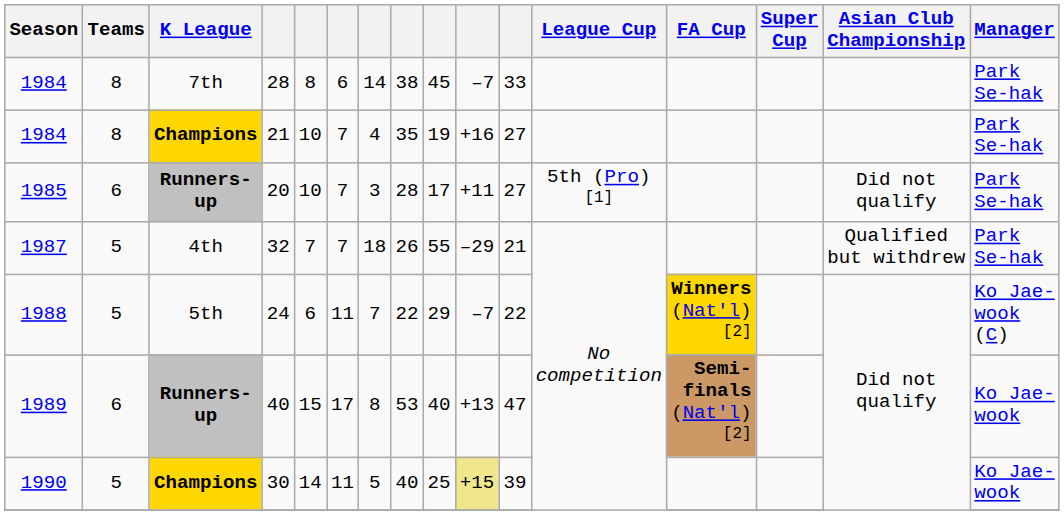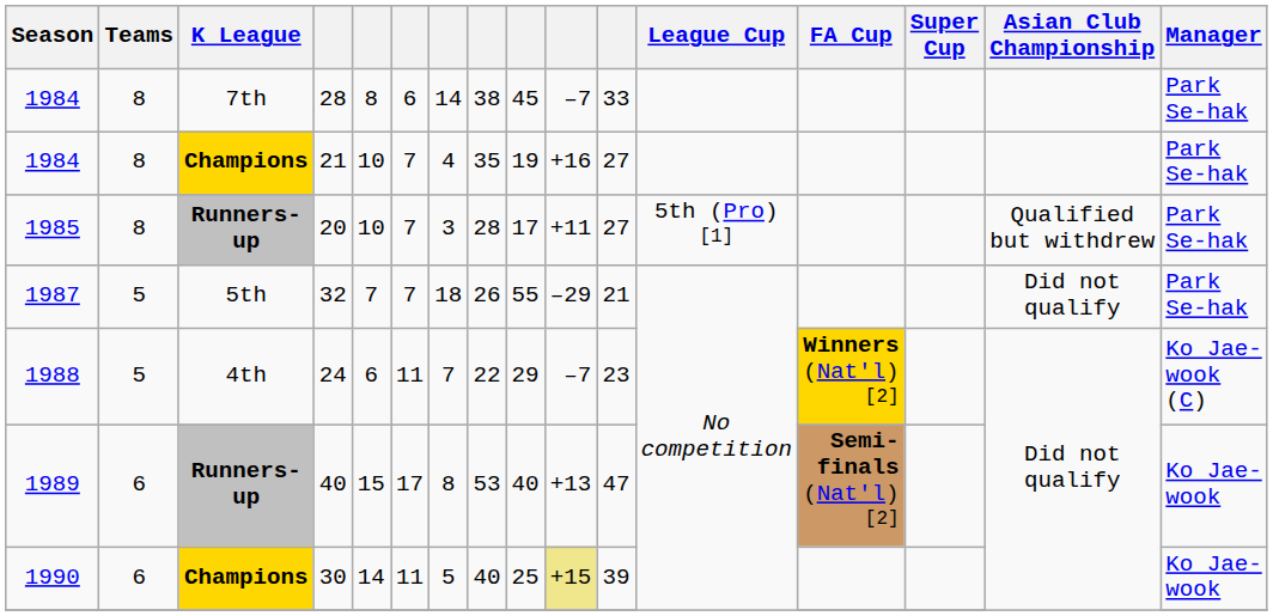 <table class="wikitable" style="text-align: center; font-size:95%;">
 <tr>
 <th>Season</th>
 <th>Teams</th>
 <th><a href='#'>K League</a></th>
 <th></th>
 <th></th>
 <th></th>
 <th></th>
 <th></th>
 <th></th>
 <th></th>
 <th></th>
 <th><a href='#'>League Cup</a></th>
 <th><a href='#'>FA Cup</a></th>
 <th><a href='#'>Super Cup</a></th>
 <th><a href='#'>Asian Club<br>Championship</a></th>
 <th><a href='#'>Manager</a></th>
 </tr>
 <tr>
 <td><a href='#'>1984</a></td>
 <td>8</td>
 <td>7th</td>
 <td>28</td>
 <td>8</td>
 <td>6</td>
 <td>14</td>
 <td>38</td>
 <td>45</td>
 <td align=right>–7</td>
 <td>33</td>
 <td></td>
 <td></td>
 <td></td>
 <td></td>
 <td align=left> <a href='#'>Park Se-hak</a></td>
 </tr>
 <tr>
 <td><a href='#'>1984</a></td>
 <td>8</td>
 <td bgcolor=gold><strong>Champions</strong></td>
 <td>21</td>
 <td>10</td>
 <td>7</td>
 <td>4</td>
 <td>35</td>
 <td>19</td>
 <td align=right>+16</td>
 <td>27</td>
 <td></td>
 <td></td>
 <td></td>
 <td></td>
 <td align=left> <a href='#'>Park Se-hak</a></td>
 </tr>
 <tr>
 <td><a href='#'>1985</a></td>
-<td>6</td>
+<td>8</td>
 <td bgcolor=silver><strong>Runners-up</strong></td>
 <td>20</td>
 <td>10</td>
 <td>7</td>
 <td>3</td>
 <td>28</td>
 <td>17</td>
 <td align=right>+11</td>
 <td>27</td>
 <td>5th (<a href='#'>Pro</a>)<sup>[1]</sup></td>
 <td></td>
 <td></td>
-<td>Did not qualify</td>
+<td>Qualified<br>but withdrew</td>
 <td align=left> <a href='#'>Park Se-hak</a></td>
 </tr>
 <tr>
 <td><a href='#'>1987</a></td>
 <td>5</td>
-<td>4th</td>
+<td>5th</td>
 <td>32</td>
 <td>7</td>
 <td>7</td>
 <td>18</td>
 <td>26</td>
 <td>55</td>
 <td align=right>–29</td>
 <td>21</td>
 <td rowspan="5"><em>No competition</em></td>
 <td></td>
 <td></td>
-<td>Qualified<br>but withdrew</td>
+<td>Did not qualify</td>
 <td align=left> <a href='#'>Park Se-hak</a></td>
 </tr>
 <tr>
 <td><a href='#'>1988</a></td>
 <td>5</td>
-<td>5th</td>
+<td>4th</td>
 <td>24</td>
 <td>6</td>
 <td>11</td>
 <td>7</td>
 <td>22</td>
 <td>29</td>
 <td align=right>–7</td>
-<td>22</td>
+<td>23</td>
 <td bgcolor=gold align=right><strong>Winners</strong> (<a href='#'>Nat'l</a>)<sup>[2]</sup></td>
 <td></td>
 <td rowspan="4">Did not qualify</td>
 <td align=left> <a href='#'>Ko Jae-wook</a> (<a href='#'>C</a>)</td>
 </tr>
 <tr>
 <td><a href='#'>1989</a></td>
 <td>6</td>
 <td bgcolor=silver><strong>Runners-up</strong></td>
 <td>40</td>
 <td>15</td>
 <td>17</td>
 <td>8</td>
 <td>53</td>
 <td>40</td>
 <td align=right>+13</td>
 <td>47</td>
 <td bgcolor=#CC9966 align=right><strong>Semi-finals</strong> (<a href='#'>Nat'l</a>)<sup>[2]</sup></td>
 <td></td>
 <td align=left> <a href='#'>Ko Jae-wook</a></td>
 </tr>
 <tr>
 <td><a href='#'>1990</a></td>
-<td>5</td>
+<td>6</td>
 <td bgcolor=gold><strong>Champions</strong></td>
 <td>30</td>
 <td>14</td>
 <td>11</td>
 <td>5</td>
 <td>40</td>
 <td>25</td>
 <td align=right style="background: khaki;">+15</td>
 <td>39</td>
 <td></td>
 <td></td>
 <td align=left> <a href='#'>Ko Jae-wook</a></td>
 </tr>
 <tr>
 </tr>
 </table>
